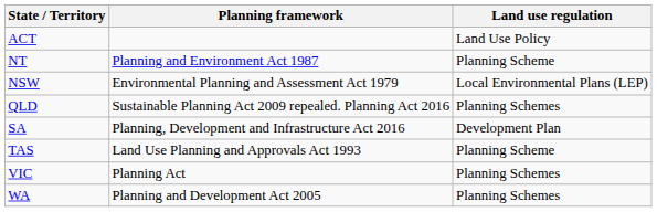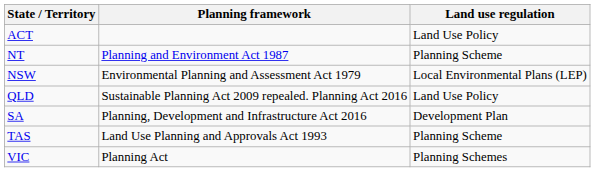 <table class="wikitable">
 <tr>
 <th>State / Territory</th>
 <th>Planning framework</th>
 <th>Land use regulation</th>
 </tr>
 <tr>
 <td><a href='#'>ACT</a></td>
 <td></td>
 <td>Land Use Policy</td>
 </tr>
 <tr>
 <td><a href='#'>NT</a></td>
 <td><a href='#'>Planning and Environment Act 1987</a></td>
 <td>Planning Scheme</td>
 </tr>
 <tr>
 <td><a href='#'>NSW</a></td>
 <td>Environmental Planning and Assessment Act 1979</td>
 <td>Local Environmental Plans (LEP)</td>
 </tr>
 <tr>
 <td><a href='#'>QLD</a></td>
 <td>Sustainable Planning Act 2009 repealed. Planning Act 2016</td>
-<td>Planning Schemes</td>
+<td>Land Use Policy</td>
 </tr>
 <tr>
 <td><a href='#'>SA</a></td>
 <td>Planning, Development and Infrastructure Act 2016</td>
 <td>Development Plan</td>
 </tr>
 <tr>
 <td><a href='#'>TAS</a></td>
 <td>Land Use Planning and Approvals Act 1993</td>
 <td>Planning Scheme</td>
 </tr>
 <tr>
 <td><a href='#'>VIC</a></td>
 <td>Planning Act</td>
 <td>Planning Schemes</td>
 </tr>
-<tr>
-<td><a href='#'>WA</a></td>
-<td>Planning and Development Act 2005</td>
-<td>Planning Schemes</td>
-</tr>
 </table>
